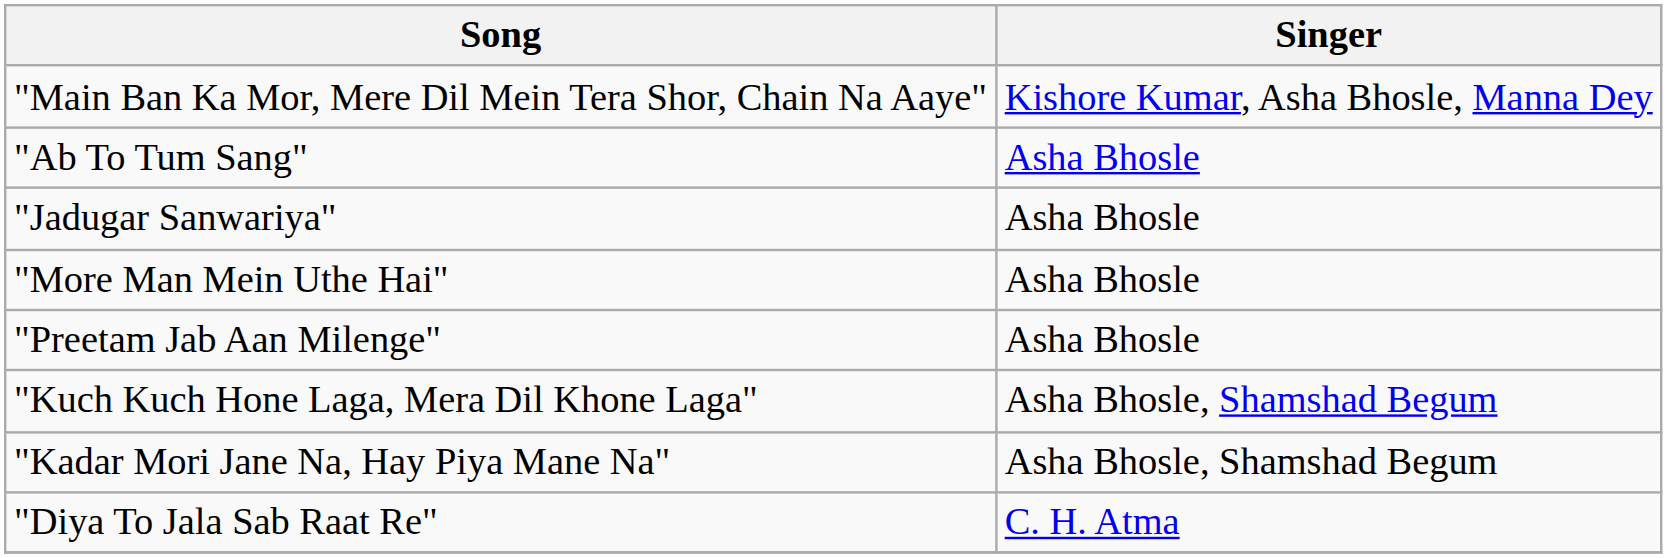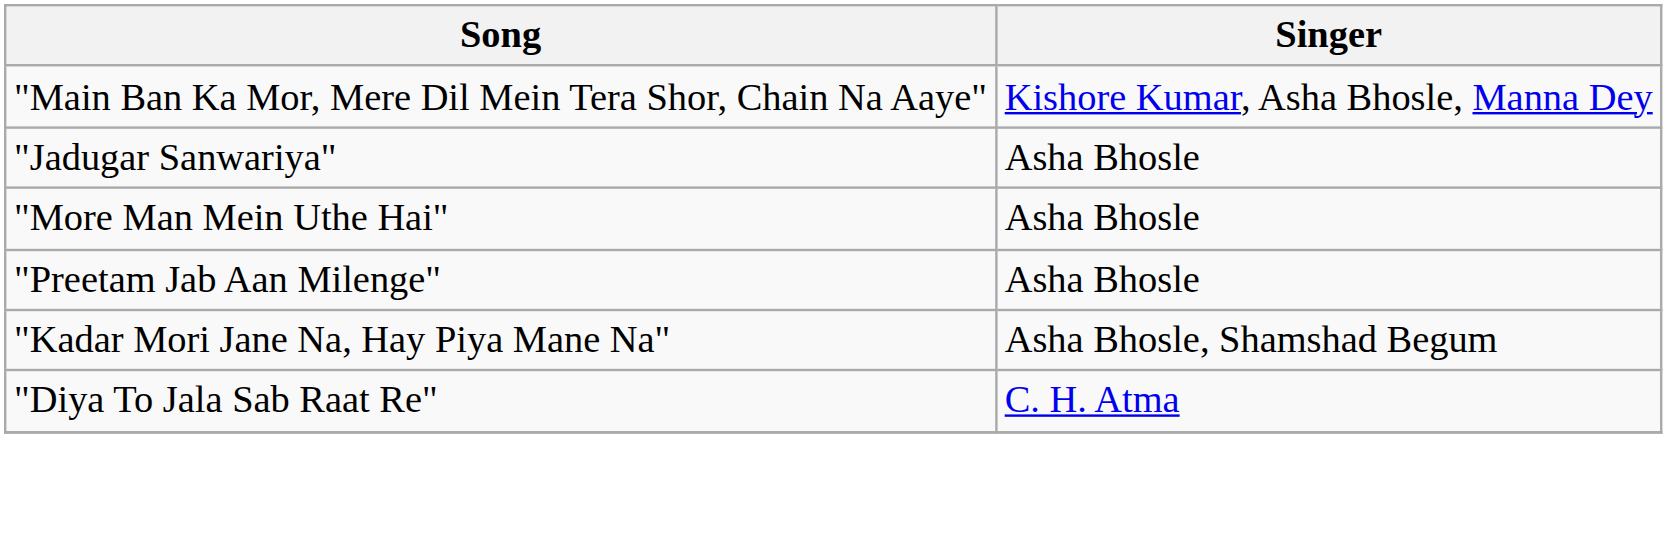 <table class="wikitable">
 <tr>
 <th>Song</th>
 <th>Singer</th>
 </tr>
 <tr>
 <td>"Main Ban Ka Mor, Mere Dil Mein Tera Shor, Chain Na Aaye"</td>
 <td><a href='#'>Kishore Kumar</a>, Asha Bhosle, <a href='#'>Manna Dey</a></td>
-</tr>
-<tr>
-<td>"Ab To Tum Sang"</td>
-<td><a href='#'>Asha Bhosle</a></td>
 </tr>
 <tr>
 <td>"Jadugar Sanwariya"</td>
 <td>Asha Bhosle</td>
 </tr>
 <tr>
 <td>"More Man Mein Uthe Hai"</td>
 <td>Asha Bhosle</td>
 </tr>
 <tr>
 <td>"Preetam Jab Aan Milenge"</td>
 <td>Asha Bhosle</td>
 </tr>
 <tr>
-<td>"Kuch Kuch Hone Laga, Mera Dil Khone Laga"</td>
-<td>Asha Bhosle, <a href='#'>Shamshad Begum</a></td>
-</tr>
-<tr>
 <td>"Kadar Mori Jane Na, Hay Piya Mane Na"</td>
 <td>Asha Bhosle, Shamshad Begum</td>
 </tr>
 <tr>
 <td>"Diya To Jala Sab Raat Re"</td>
 <td><a href='#'>C. H. Atma</a></td>
 </tr>
 <tr>
 </tr>
 </table>
